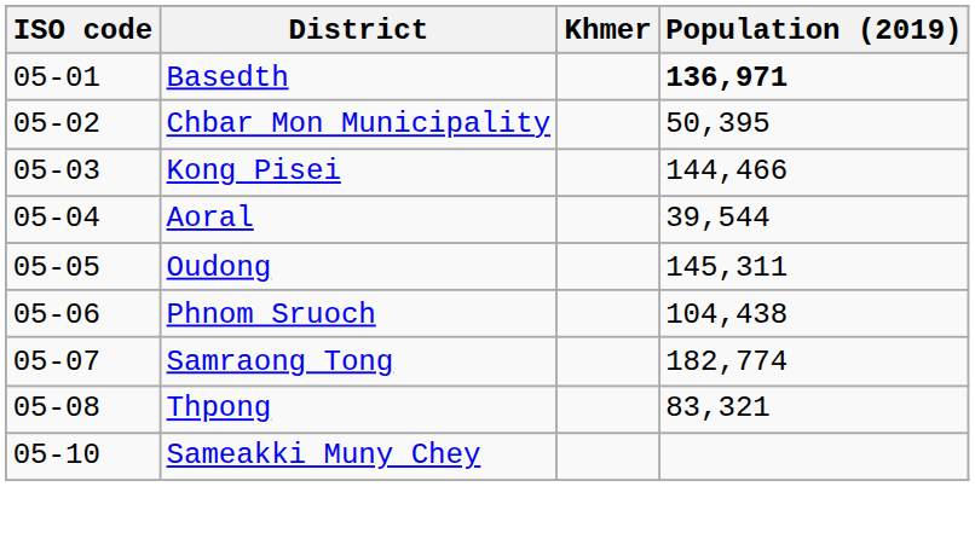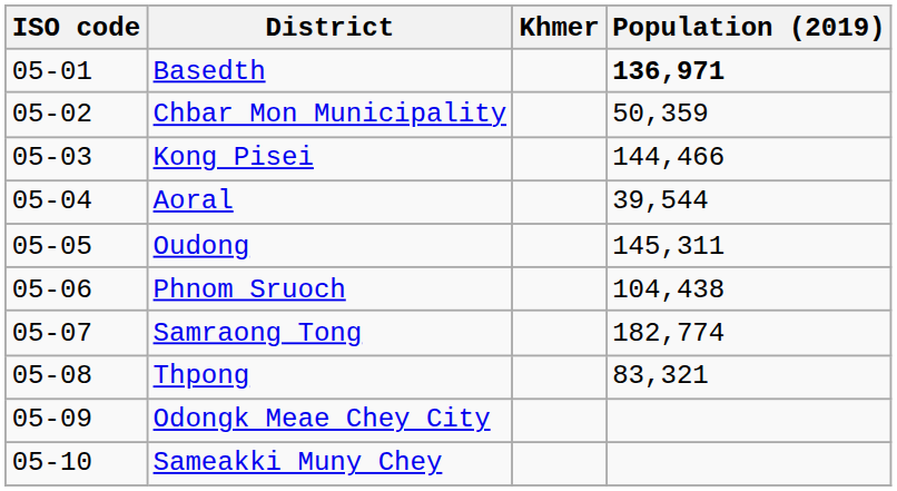 <table class="wikitable">
 <tr>
 <th>ISO code</th>
 <th>District</th>
 <th>Khmer</th>
 <th>Population (2019)</th>
 </tr>
 <tr>
 <td>05-01</td>
 <td><a href='#'>Basedth</a></td>
 <td></td>
 <td><strong>136,971</strong></td>
 </tr>
 <tr>
 <td>05-02</td>
 <td><a href='#'>Chbar Mon Municipality</a></td>
 <td></td>
-<td>50,395</td>
+<td>50,359</td>
 </tr>
 <tr>
 <td>05-03</td>
 <td><a href='#'>Kong Pisei</a></td>
 <td></td>
 <td>144,466</td>
 </tr>
 <tr>
 <td>05-04</td>
 <td><a href='#'>Aoral</a></td>
 <td></td>
 <td>39,544</td>
 </tr>
 <tr>
 <td>05-05</td>
 <td><a href='#'>Oudong</a></td>
 <td></td>
 <td>145,311</td>
 </tr>
 <tr>
 <td>05-06</td>
 <td><a href='#'>Phnom Sruoch</a></td>
 <td></td>
 <td>104,438</td>
 </tr>
 <tr>
 <td>05-07</td>
 <td><a href='#'>Samraong Tong</a></td>
 <td></td>
 <td>182,774</td>
 </tr>
 <tr>
 <td>05-08</td>
 <td><a href='#'>Thpong</a></td>
 <td></td>
 <td>83,321</td>
 </tr>
 <tr>
+<td>05-09</td>
+<td><a href='#'>Odongk Meae Chey City</a></td>
+<td></td>
+<td></td>
+</tr>
+<tr>
 <td>05-10</td>
 <td><a href='#'>Sameakki Muny Chey</a></td>
 <td></td>
 <td></td>
 </tr>
 </table>
